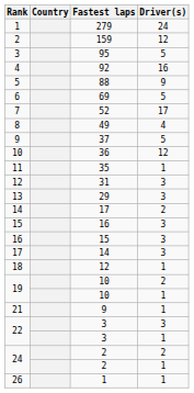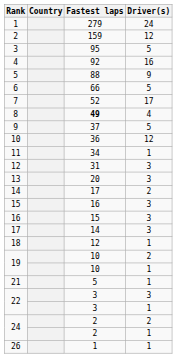 <table class="sortable plainrowheaders wikitable">
 <tr>
 <th scope="col">Rank</th>
 <th scope="col">Country</th>
 <th scope="col">Fastest laps</th>
 <th scope="col">Driver(s)</th>
 </tr>
 <tr>
 <td align="center">1</td>
 <th scope="row"></th>
 <td style="text-align:center">279</td>
 <td style="text-align:center">24</td>
 </tr>
 <tr>
 <td align="center">2</td>
 <th scope="row"></th>
 <td style="text-align:center">159</td>
 <td style="text-align:center">12</td>
 </tr>
 <tr>
 <td align="center">3</td>
 <th scope="row"></th>
 <td style="text-align:center">95</td>
 <td style="text-align:center">5</td>
 </tr>
 <tr>
 <td align="center">4</td>
 <th scope="row"></th>
 <td style="text-align:center">92</td>
 <td style="text-align:center">16</td>
 </tr>
 <tr>
 <td align="center">5</td>
 <th scope="row"></th>
 <td style="text-align:center">88</td>
 <td style="text-align:center">9</td>
 </tr>
 <tr>
 <td align="center">6</td>
 <th scope="row"></th>
-<td style="text-align:center">69</td>
+<td style="text-align:center">66</td>
 <td style="text-align:center">5</td>
 </tr>
 <tr>
 <td align="center">7</td>
 <th scope="row"></th>
 <td style="text-align:center">52</td>
 <td style="text-align:center">17</td>
 </tr>
 <tr>
 <td align="center">8</td>
 <th scope="row"></th>
-<td style="text-align:center">49</td>
+<td style="text-align:center"><strong>49</strong></td>
 <td style="text-align:center">4</td>
 </tr>
 <tr>
 <td align="center">9</td>
 <th scope="row"></th>
 <td style="text-align:center">37</td>
 <td style="text-align:center">5</td>
 </tr>
 <tr>
 <td align="center">10</td>
 <th scope="row"></th>
 <td style="text-align:center">36</td>
 <td style="text-align:center">12</td>
 </tr>
 <tr>
 <td align="center">11</td>
 <th scope="row"></th>
-<td style="text-align:center">35</td>
+<td style="text-align:center">34</td>
 <td style="text-align:center">1</td>
 </tr>
 <tr>
 <td align="center">12</td>
 <th scope="row"></th>
 <td style="text-align:center">31</td>
 <td style="text-align:center">3</td>
 </tr>
 <tr>
 <td align="center">13</td>
 <th scope="row"></th>
-<td style="text-align:center">29</td>
+<td style="text-align:center">20</td>
 <td style="text-align:center">3</td>
 </tr>
 <tr>
 <td align="center">14</td>
 <th scope="row"></th>
 <td style="text-align:center">17</td>
 <td style="text-align:center">2</td>
 </tr>
 <tr>
 <td align="center">15</td>
 <th scope="row"></th>
 <td style="text-align:center">16</td>
 <td style="text-align:center">3</td>
 </tr>
 <tr>
 <td align="center">16</td>
 <th scope="row"></th>
 <td style="text-align:center">15</td>
 <td style="text-align:center">3</td>
 </tr>
 <tr>
 <td align="center">17</td>
 <th scope="row"></th>
 <td style="text-align:center">14</td>
 <td style="text-align:center">3</td>
 </tr>
 <tr>
 <td align="center">18</td>
 <th scope="row"></th>
 <td style="text-align:center">12</td>
 <td style="text-align:center">1</td>
 </tr>
 <tr>
 <td rowspan="2" align="center">19</td>
 <th scope="row"></th>
 <td style="text-align:center">10</td>
 <td style="text-align:center">2</td>
 </tr>
 <tr>
 <th scope="row"></th>
 <td style="text-align:center">10</td>
 <td style="text-align:center">1</td>
 </tr>
 <tr>
 <td align="center">21</td>
 <th scope="row"></th>
-<td style="text-align:center">9</td>
+<td style="text-align:center">5</td>
 <td style="text-align:center">1</td>
 </tr>
 <tr>
 <td rowspan="2" align="center">22</td>
 <th scope="row"></th>
 <td style="text-align:center">3</td>
 <td style="text-align:center">3</td>
 </tr>
 <tr>
 <th scope="row"></th>
 <td style="text-align:center">3</td>
 <td style="text-align:center">1</td>
 </tr>
 <tr>
 <td rowspan="2" align="center">24</td>
 <th scope="row"></th>
 <td style="text-align:center">2</td>
 <td style="text-align:center">2</td>
 </tr>
 <tr>
 <th scope="row"></th>
 <td style="text-align:center">2</td>
 <td style="text-align:center">1</td>
 </tr>
 <tr>
 <td align="center">26</td>
 <th scope="row"></th>
 <td style="text-align:center">1</td>
 <td style="text-align:center">1</td>
 </tr>
 </table>
